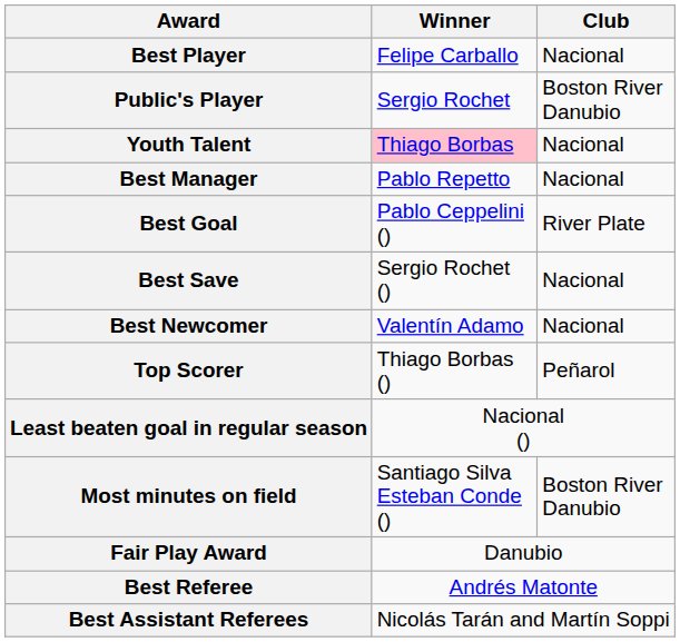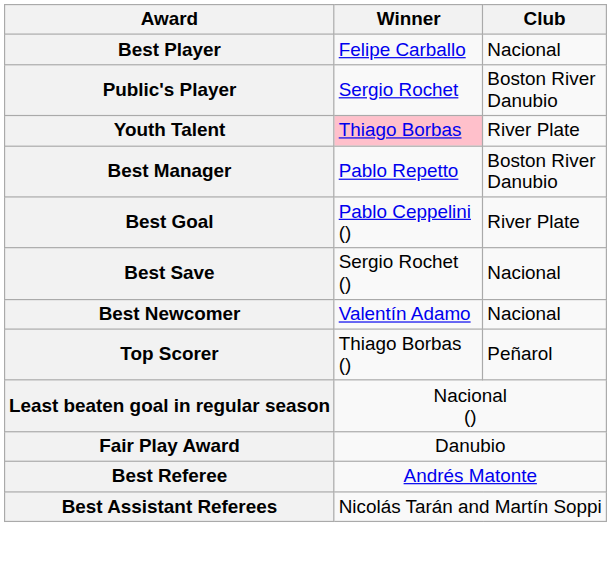 <table class="wikitable">
 <tr>
 <th>Award</th>
 <th>Winner</th>
 <th>Club</th>
 </tr>
 <tr>
 <th>Best Player</th>
 <td> <a href='#'>Felipe Carballo</a></td>
 <td>Nacional</td>
 </tr>
 <tr>
 <th>Public's Player</th>
 <td> <a href='#'>Sergio Rochet</a></td>
 <td>Boston River<br>Danubio</td>
 </tr>
 <tr>
 <th>Youth Talent</th>
 <td style="background: pink;"> <a href='#'>Thiago Borbas</a></td>
-<td>Nacional</td>
+<td>River Plate</td>
 </tr>
 <tr>
 <th>Best Manager</th>
 <td> <a href='#'>Pablo Repetto</a></td>
-<td>Nacional</td>
+<td>Boston River<br>Danubio</td>
 </tr>
 <tr>
 <th>Best Goal</th>
 <td> <a href='#'>Pablo Ceppelini</a><br>()</td>
 <td>River Plate</td>
 </tr>
 <tr>
 <th>Best Save</th>
 <td> Sergio Rochet<br>()</td>
 <td>Nacional</td>
 </tr>
 <tr>
 <th>Best Newcomer</th>
 <td> <a href='#'>Valentín Adamo</a></td>
 <td>Nacional</td>
 </tr>
 <tr>
 <th>Top Scorer</th>
 <td> Thiago Borbas<br>()</td>
 <td>Peñarol</td>
 </tr>
 <tr>
 <th>Least beaten goal in regular season</th>
 <td colspan="2" align=center>Nacional<br>()</td>
 </tr>
 <tr>
-<th>Most minutes on field</th>
-<td> Santiago Silva<br> <a href='#'>Esteban Conde</a><br>()</td>
-<td>Boston River<br>Danubio</td>
-</tr>
-<tr>
 <th>Fair Play Award</th>
 <td colspan="2" align=center>Danubio</td>
 </tr>
 <tr>
 <th>Best Referee</th>
 <td colspan="2" align=center><a href='#'>Andrés Matonte</a></td>
 </tr>
 <tr>
 <th>Best Assistant Referees</th>
 <td colspan="2" align=center>Nicolás Tarán and Martín Soppi</td>
 </tr>
 </table>
